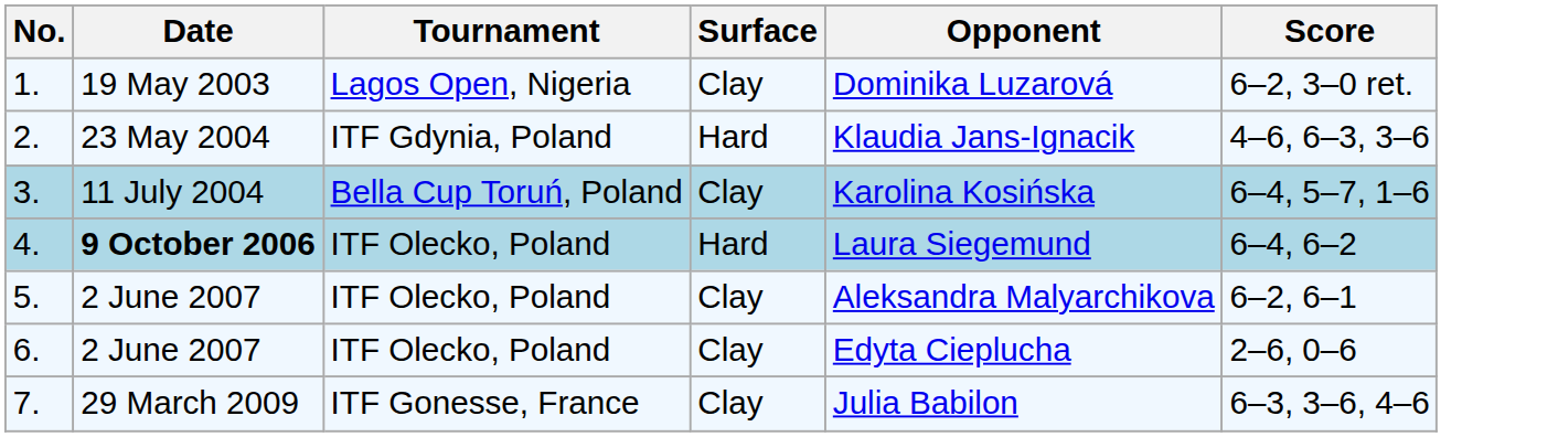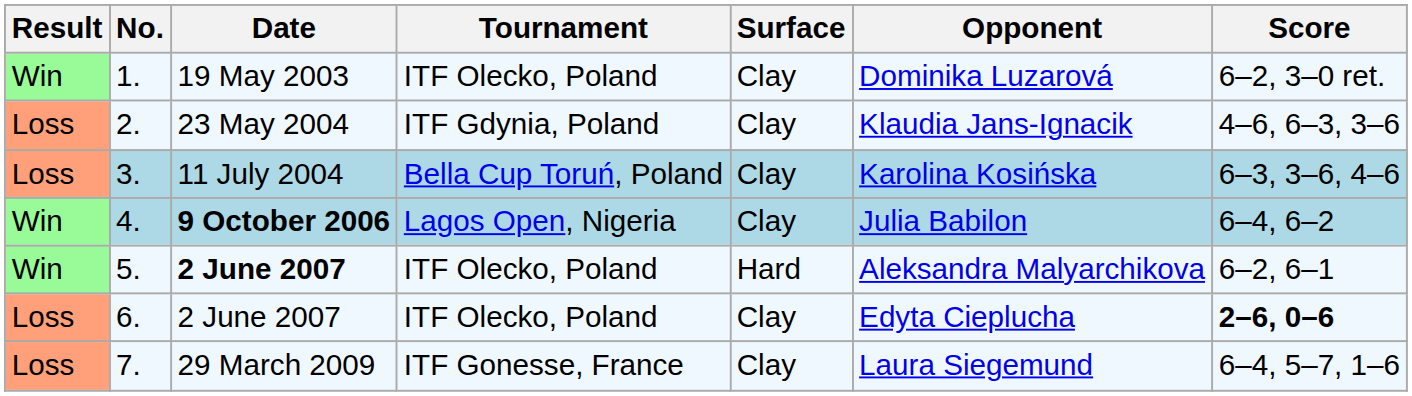 <table class='sortable wikitable' style="font-size:97%">
 <tr>
+<th>Result</th>
 <th>No.</th>
 <th>Date</th>
 <th>Tournament</th>
 <th>Surface</th>
 <th>Opponent</th>
 <th class="unsortable">Score</th>
 </tr>
 <tr style="background:#f0f8ff;">
+<td style="background:#98fb98;">Win</td>
 <td>1.</td>
 <td>19 May 2003</td>
-<td><a href='#'>Lagos Open</a>, Nigeria</td>
+<td>ITF Olecko, Poland</td>
 <td>Clay</td>
 <td> <a href='#'>Dominika Luzarová</a></td>
 <td>6–2, 3–0 ret.</td>
 </tr>
 <tr style="background:#f0f8ff;">
+<td style="background:#ffa07a;">Loss</td>
 <td>2.</td>
 <td>23 May 2004</td>
 <td>ITF Gdynia, Poland</td>
-<td>Hard</td>
+<td>Clay</td>
 <td> <a href='#'>Klaudia Jans-Ignacik</a></td>
 <td>4–6, 6–3, 3–6</td>
 </tr>
 <tr style="background:lightblue;">
+<td style="background:#ffa07a;">Loss</td>
 <td>3.</td>
 <td>11 July 2004</td>
 <td><a href='#'>Bella Cup Toruń</a>, Poland</td>
 <td>Clay</td>
 <td> <a href='#'>Karolina Kosińska</a></td>
-<td>6–4, 5–7, 1–6</td>
+<td>6–3, 3–6, 4–6</td>
 </tr>
 <tr style="background:lightblue;">
+<td style="background:#98fb98;">Win</td>
 <td>4.</td>
 <td><strong>9 October 2006</strong></td>
-<td>ITF Olecko, Poland</td>
-<td>Hard</td>
-<td> <a href='#'>Laura Siegemund</a></td>
+<td><a href='#'>Lagos Open</a>, Nigeria</td>
+<td>Clay</td>
+<td> <a href='#'>Julia Babilon</a></td>
 <td>6–4, 6–2</td>
 </tr>
 <tr style="background:#f0f8ff;">
+<td style="background:#98fb98;">Win</td>
 <td>5.</td>
-<td>2 June 2007</td>
+<td><strong>2 June 2007</strong></td>
 <td>ITF Olecko, Poland</td>
-<td>Clay</td>
+<td>Hard</td>
 <td> <a href='#'>Aleksandra Malyarchikova</a></td>
 <td>6–2, 6–1</td>
 </tr>
 <tr style="background:#f0f8ff;">
+<td style="background:#ffa07a;">Loss</td>
 <td>6.</td>
 <td>2 June 2007</td>
 <td>ITF Olecko, Poland</td>
 <td>Clay</td>
 <td> <a href='#'>Edyta Cieplucha</a></td>
-<td>2–6, 0–6</td>
+<td><strong>2–6, 0–6</strong></td>
 </tr>
 <tr style="background:#f0f8ff;">
+<td style="background:#ffa07a;">Loss</td>
 <td>7.</td>
 <td>29 March 2009</td>
 <td>ITF Gonesse, France</td>
 <td>Clay</td>
-<td> <a href='#'>Julia Babilon</a></td>
-<td>6–3, 3–6, 4–6</td>
+<td> <a href='#'>Laura Siegemund</a></td>
+<td>6–4, 5–7, 1–6</td>
 </tr>
 </table>
